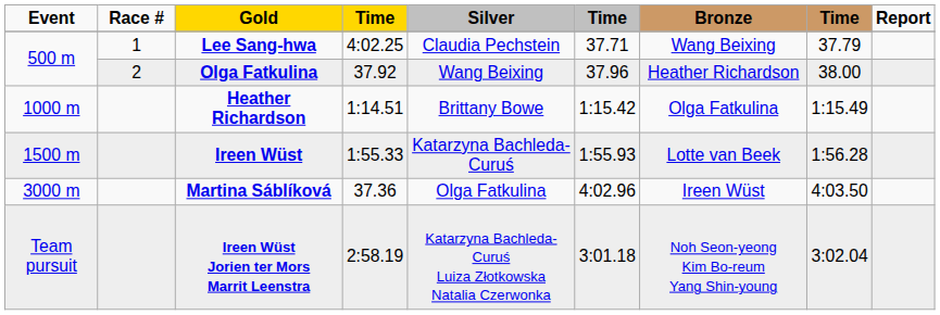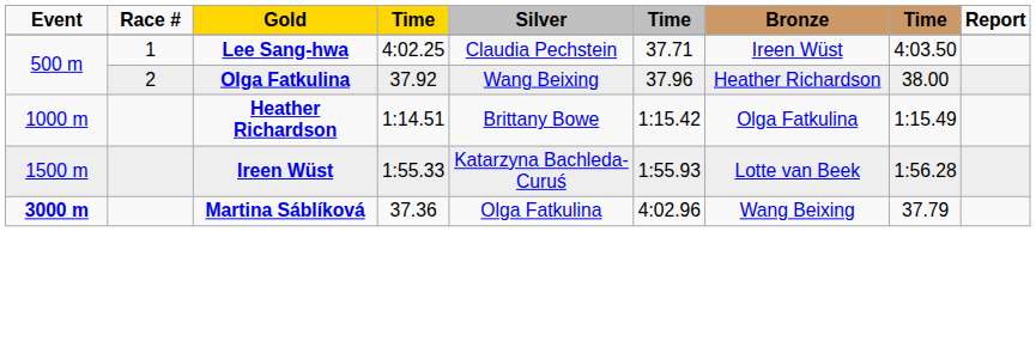 <table class="wikitable">
 <tr>
 <td width="80" align="center"><strong>Event</strong></td>
 <td width="65" align="center"><strong>Race #</strong></td>
 <td width="150" bgcolor="gold" align="center"><strong>Gold</strong></td>
 <td width="50" bgcolor="gold" align="center"><strong>Time</strong></td>
 <td width="150" bgcolor="silver" align="center"><strong>Silver</strong></td>
 <td width="50" bgcolor="silver" align="center"><strong>Time</strong></td>
 <td width="150" bgcolor="#CC9966" align="center"><strong>Bronze</strong></td>
 <td width="50" bgcolor="#CC9966" align="center"><strong>Time</strong></td>
 <td width="50" align="center"><strong>Report</strong></td>
 </tr>
 <tr bgcolor="#cccccc">
 </tr>
 <tr>
 <td rowspan=2 align="center"><a href='#'>500 m</a></td>
 <td align="center">1</td>
 <td align="center"><strong><a href='#'>Lee Sang-hwa</a></strong><br><small></small></td>
 <td align="center">4:02.25</td>
 <td align="center"><a href='#'>Claudia Pechstein</a><br><small></small></td>
 <td align="center">37.71</td>
-<td align="center"><a href='#'>Wang Beixing</a><br><small></small></td>
-<td align="center">37.79</td>
+<td align="center"><a href='#'>Ireen Wüst</a><br><small></small></td>
+<td align="center">4:03.50</td>
 <td align="center"></td>
 </tr>
 <tr bgcolor="#eeeeee">
 <td align="center">2</td>
 <td align="center"><strong><a href='#'>Olga Fatkulina</a></strong><br><small></small></td>
 <td align="center">37.92</td>
 <td align="center"><a href='#'>Wang Beixing</a><br><small></small></td>
 <td align="center">37.96</td>
 <td align="center"><a href='#'>Heather Richardson</a><br><small></small></td>
 <td align="center">38.00</td>
 <td align="center"></td>
 </tr>
 <tr>
 <td align="center"><a href='#'>1000 m</a></td>
 <td align="center"></td>
 <td align="center"><strong><a href='#'>Heather Richardson</a></strong><br><small></small></td>
 <td align="center">1:14.51</td>
 <td align="center"><a href='#'>Brittany Bowe</a><br><small></small></td>
 <td align="center">1:15.42</td>
 <td align="center"><a href='#'>Olga Fatkulina</a><br><small></small></td>
 <td align="center">1:15.49</td>
 <td align="center"></td>
 </tr>
 <tr bgcolor="#eeeeee">
 <td align="center"><a href='#'>1500 m</a></td>
 <td align="center"></td>
 <td align="center"><strong><a href='#'>Ireen Wüst</a></strong><br><small></small></td>
 <td align="center">1:55.33</td>
 <td align="center"><a href='#'>Katarzyna Bachleda-Curuś</a><br><small></small></td>
 <td align="center">1:55.93</td>
 <td align="center"><a href='#'>Lotte van Beek</a><br><small></small></td>
 <td align="center">1:56.28</td>
 <td align="center"></td>
 </tr>
 <tr>
-<td align="center"><a href='#'>3000 m</a></td>
+<td align="center"><strong><a href='#'>3000 m</a></strong></td>
 <td align="center"></td>
 <td align="center"><strong><a href='#'>Martina Sáblíková</a></strong><br><small></small></td>
 <td align="center">37.36</td>
 <td align="center"><a href='#'>Olga Fatkulina</a><br><small></small></td>
 <td align="center">4:02.96</td>
-<td align="center"><a href='#'>Ireen Wüst</a><br><small></small></td>
-<td align="center">4:03.50</td>
-<td align="center"></td>
-</tr>
-<tr bgcolor="#eeeeee">
-<td align="center"><a href='#'>Team pursuit</a></td>
-<td align="center"></td>
-<td align="center"><strong><br><small><a href='#'>Ireen Wüst</a><br><a href='#'>Jorien ter Mors</a><br><a href='#'>Marrit Leenstra</a></small></strong></td>
-<td align="center">2:58.19</td>
-<td align="center"><br><small><a href='#'>Katarzyna Bachleda-Curuś</a><br><a href='#'>Luiza Złotkowska</a><br><a href='#'>Natalia Czerwonka</a></small></td>
-<td align="center">3:01.18</td>
-<td align="center"><br><small><a href='#'>Noh Seon-yeong</a><br><a href='#'>Kim Bo-reum</a><br><a href='#'>Yang Shin-young</a></small></td>
-<td align="center">3:02.04</td>
+<td align="center"><a href='#'>Wang Beixing</a><br><small></small></td>
+<td align="center">37.79</td>
 <td align="center"></td>
 </tr>
 </table>
